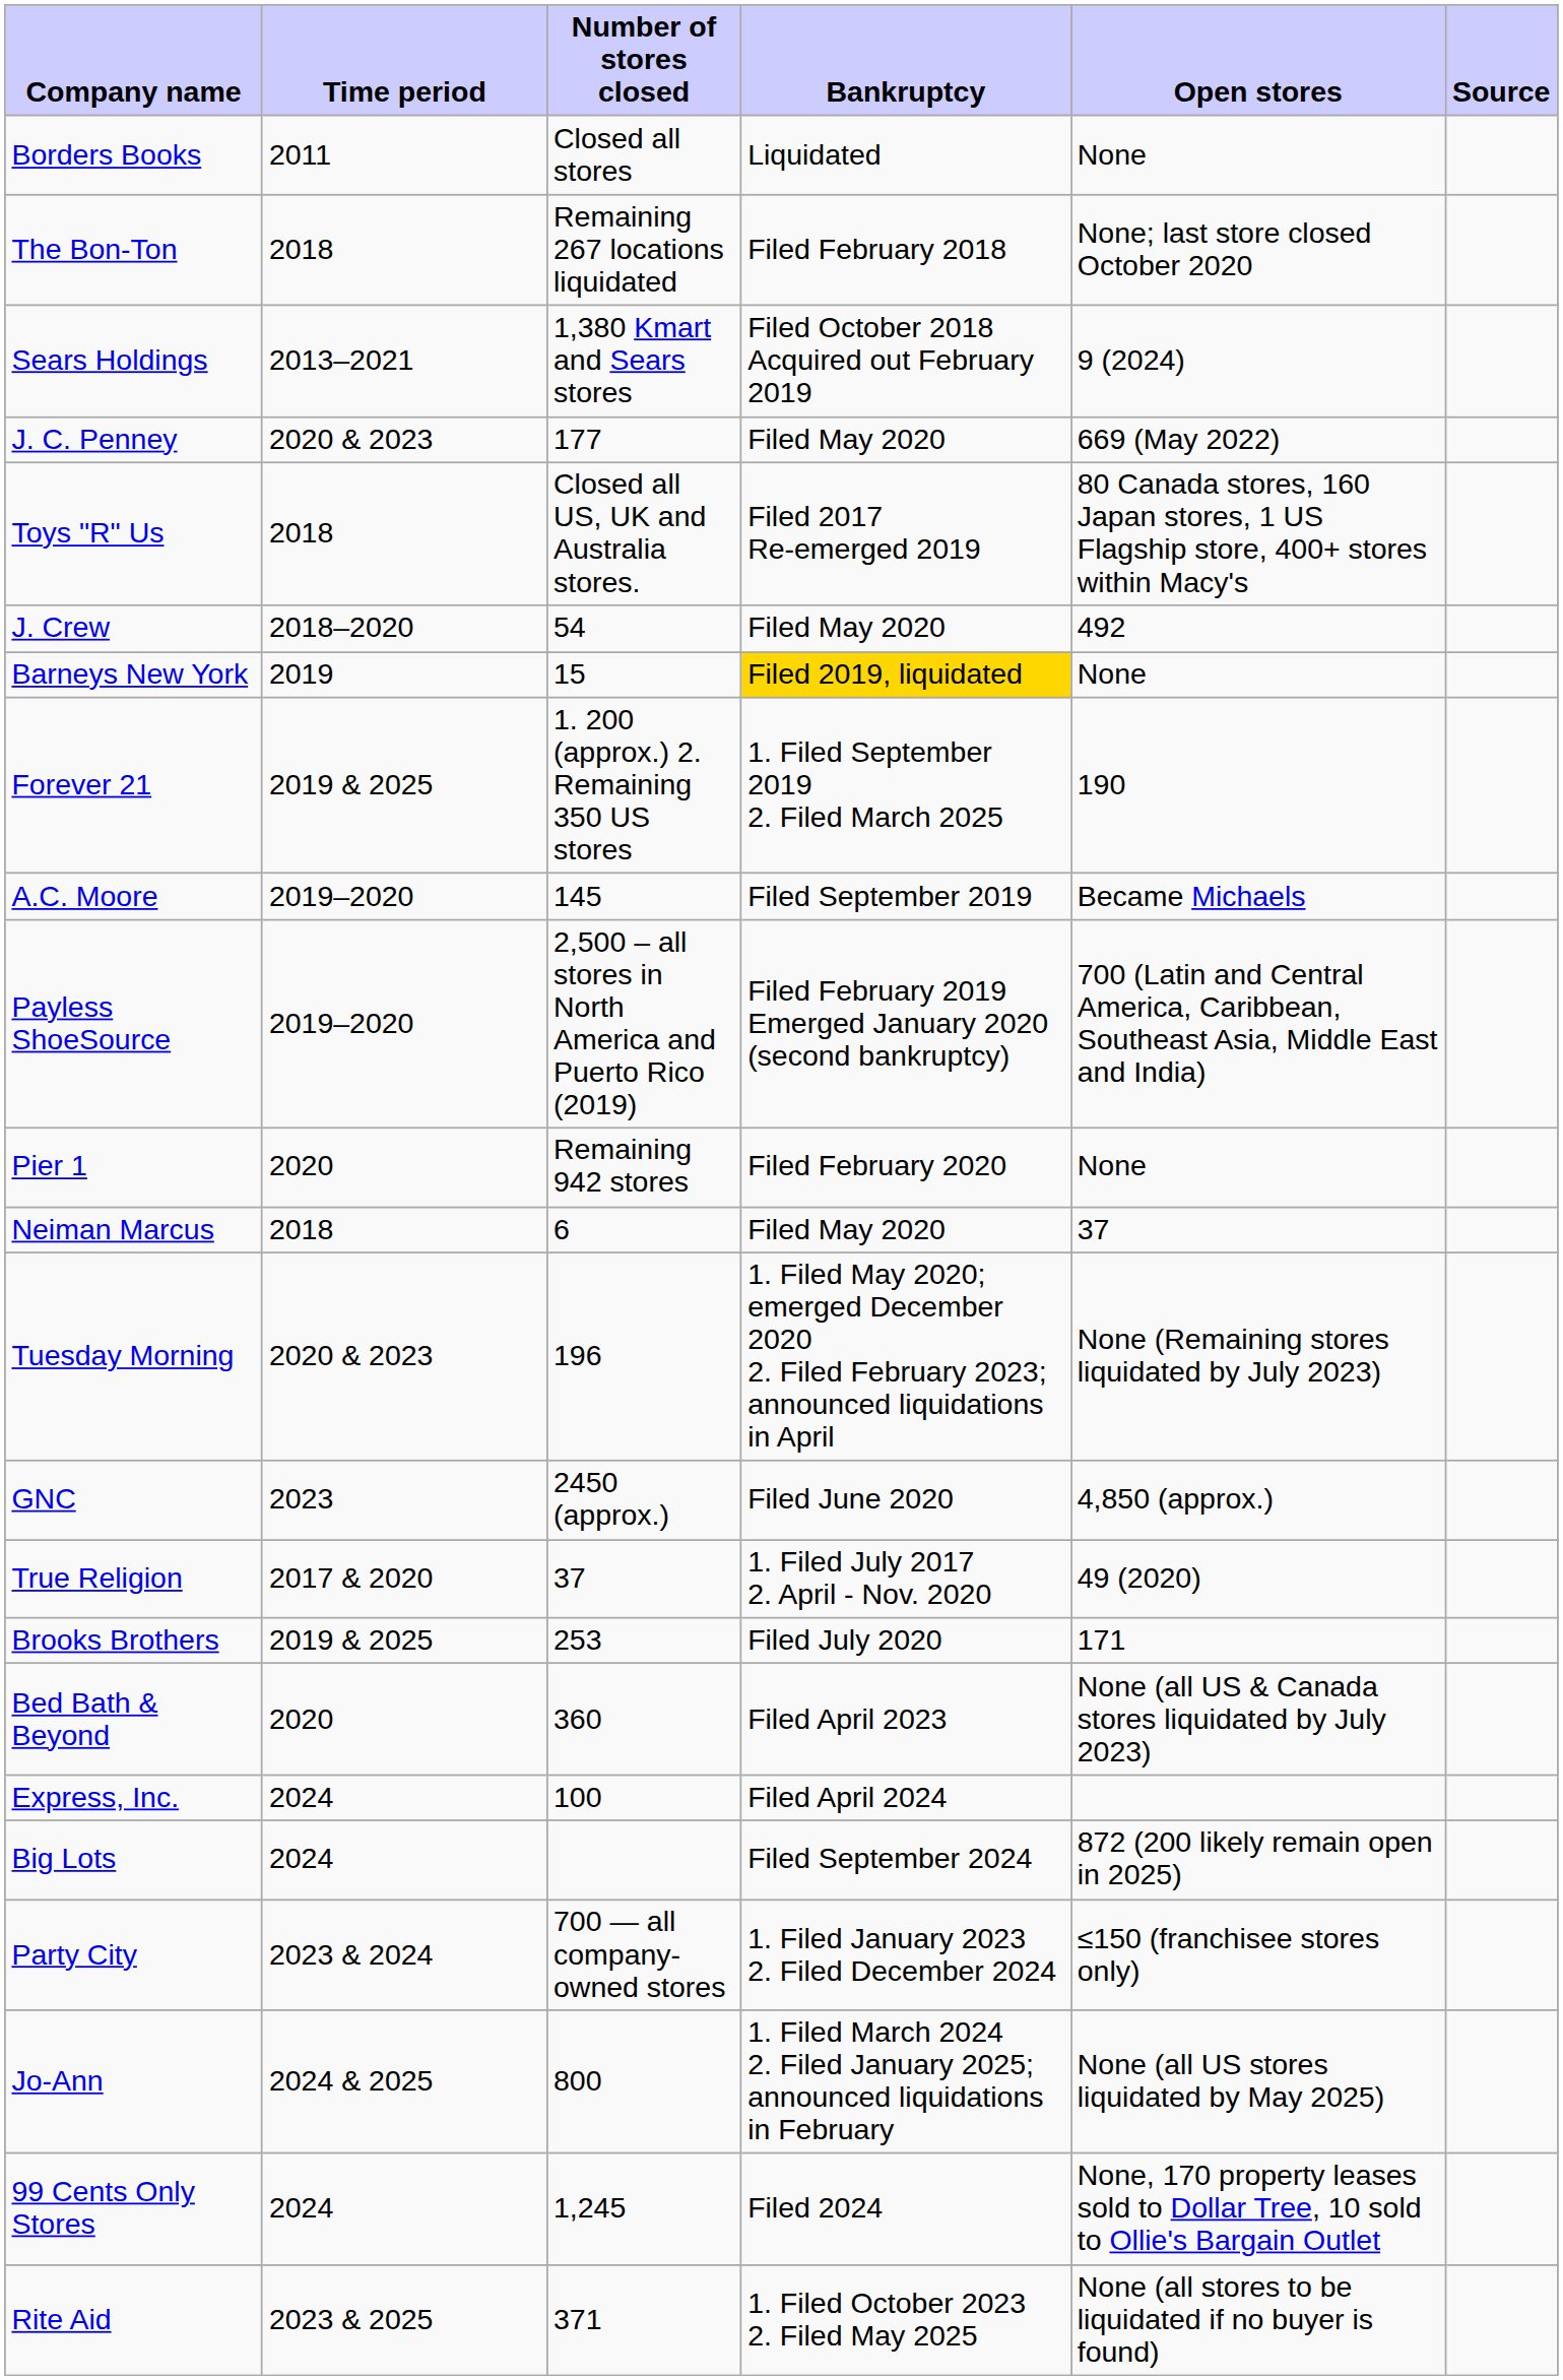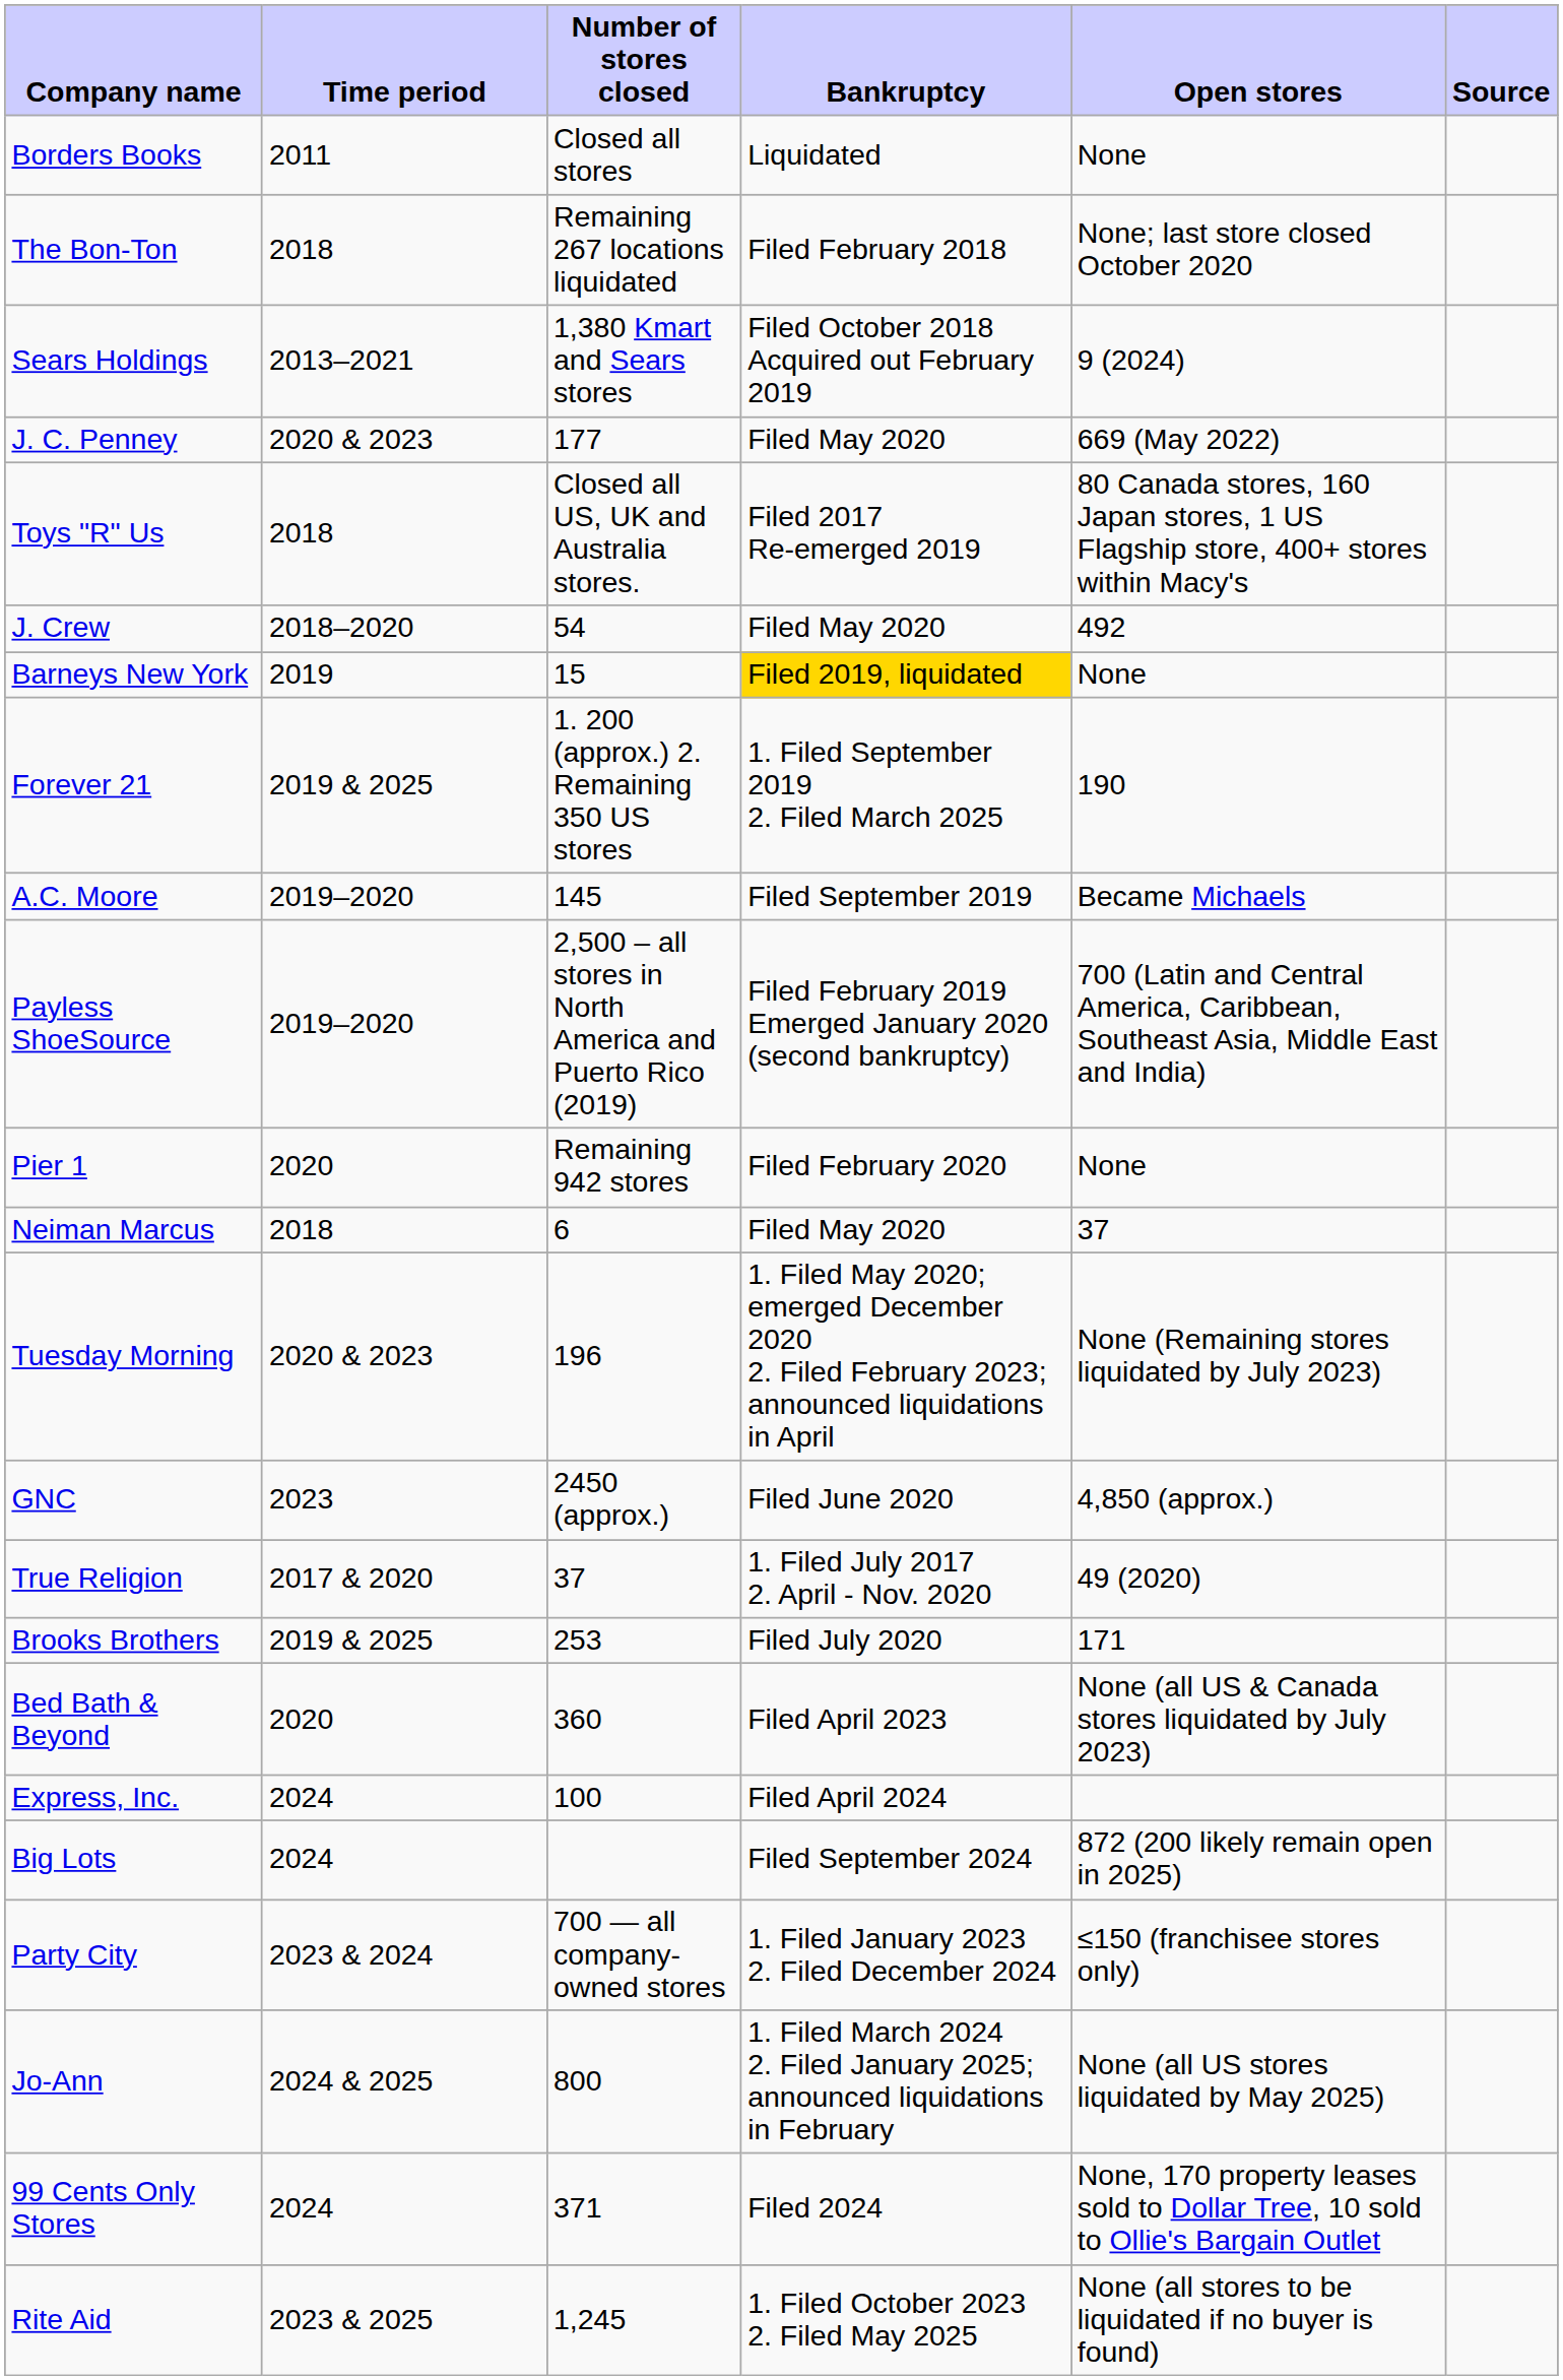 <table class="wikitable sortable">
 <tr style="text-align:center; background:#ccf; font-weight:bold; vertical-align:bottom;">
 <td style="width:135px; height:13px;">Company name</td>
 <td style="width:150px;">Time period</td>
 <td style="width:100px;">Number of stores closed</td>
 <td style="width:175px;">Bankruptcy</td>
 <td style="width:200px;">Open stores</td>
 <td style="width:45px;">Source</td>
 </tr>
 <tr>
 <td><a href='#'>Borders Books</a></td>
 <td>2011</td>
 <td>Closed all stores</td>
 <td>Liquidated</td>
 <td>None</td>
 <td></td>
 </tr>
 <tr>
 <td><a href='#'>The Bon-Ton</a></td>
 <td>2018</td>
 <td>Remaining 267 locations liquidated</td>
 <td>Filed February 2018</td>
 <td>None; last store closed October 2020</td>
 <td></td>
 </tr>
 <tr>
 <td><a href='#'>Sears Holdings</a></td>
 <td>2013–2021</td>
 <td>1,380 <a href='#'>Kmart</a> and <a href='#'>Sears</a> stores</td>
 <td>Filed October 2018<br>Acquired out February 2019</td>
 <td>9 (2024)</td>
 <td></td>
 </tr>
 <tr>
 <td><a href='#'>J. C. Penney</a></td>
 <td>2020 & 2023</td>
 <td>177</td>
 <td>Filed May 2020</td>
 <td>669 (May 2022)</td>
 <td></td>
 </tr>
 <tr>
 <td><a href='#'>Toys "R" Us</a></td>
 <td>2018</td>
 <td>Closed all US, UK and Australia stores.</td>
 <td>Filed 2017<br>Re-emerged 2019</td>
 <td>80 Canada stores, 160 Japan stores, 1 US Flagship store, 400+ stores within Macy's</td>
 <td></td>
 </tr>
 <tr>
 <td><a href='#'>J. Crew</a></td>
 <td>2018–2020</td>
 <td>54</td>
 <td>Filed May 2020</td>
 <td>492</td>
 <td></td>
 </tr>
 <tr>
 <td><a href='#'>Barneys New York</a></td>
 <td>2019</td>
 <td>15</td>
 <td style="background: gold;">Filed 2019, liquidated</td>
 <td>None</td>
 <td></td>
 </tr>
 <tr>
 <td><a href='#'>Forever 21</a></td>
 <td>2019 & 2025</td>
 <td>1. 200 (approx.) 2. Remaining 350 US stores</td>
 <td>1. Filed September 2019<br>2. Filed March 2025</td>
 <td>190</td>
 <td></td>
 </tr>
 <tr>
 <td><a href='#'>A.C. Moore</a></td>
 <td>2019–2020</td>
 <td>145</td>
 <td>Filed September 2019</td>
 <td>Became <a href='#'>Michaels</a></td>
 <td></td>
 </tr>
 <tr>
 <td><a href='#'>Payless ShoeSource</a></td>
 <td>2019–2020</td>
 <td>2,500 – all stores in North America and Puerto Rico (2019)</td>
 <td>Filed February 2019<br>Emerged January 2020 (second bankruptcy)</td>
 <td>700 (Latin and Central America, Caribbean, Southeast Asia, Middle East and India)</td>
 <td></td>
 </tr>
 <tr>
 <td><a href='#'>Pier 1</a></td>
 <td>2020</td>
 <td>Remaining 942 stores</td>
 <td>Filed February 2020</td>
 <td>None</td>
 <td></td>
 </tr>
 <tr>
 <td><a href='#'>Neiman Marcus</a></td>
 <td>2018</td>
 <td>6</td>
 <td>Filed May 2020</td>
 <td>37</td>
 <td></td>
 </tr>
 <tr>
 <td><a href='#'>Tuesday Morning</a></td>
 <td>2020 & 2023</td>
 <td>196</td>
 <td>1. Filed May 2020; emerged December 2020<br>2. Filed February 2023; announced liquidations in April</td>
 <td>None (Remaining stores liquidated by July 2023)</td>
 <td></td>
 </tr>
 <tr>
 <td><a href='#'>GNC</a></td>
 <td>2023</td>
 <td>2450 (approx.)</td>
 <td>Filed June 2020</td>
 <td>4,850 (approx.)</td>
 <td></td>
 </tr>
 <tr>
 <td><a href='#'>True Religion</a></td>
 <td>2017 & 2020</td>
 <td>37</td>
 <td>1. Filed July 2017<br>2.  April - Nov. 2020</td>
 <td>49 (2020)</td>
 <td></td>
 </tr>
 <tr>
 <td><a href='#'>Brooks Brothers</a></td>
 <td>2019 & 2025</td>
 <td>253</td>
 <td>Filed July 2020</td>
 <td>171</td>
 <td></td>
 </tr>
 <tr>
 <td><a href='#'>Bed Bath & Beyond</a></td>
 <td>2020</td>
 <td>360</td>
 <td>Filed April 2023</td>
 <td>None (all US & Canada stores liquidated by July 2023)</td>
 <td></td>
 </tr>
 <tr>
 <td><a href='#'>Express, Inc.</a></td>
 <td>2024</td>
 <td>100</td>
 <td>Filed April 2024</td>
 <td></td>
 <td></td>
 </tr>
 <tr>
 <td><a href='#'>Big Lots</a></td>
 <td>2024</td>
 <td></td>
 <td>Filed September 2024</td>
 <td>872 (200 likely remain open in 2025)</td>
 <td></td>
 </tr>
 <tr>
 <td><a href='#'>Party City</a></td>
 <td>2023 & 2024</td>
 <td>700 — all company-owned stores</td>
 <td>1. Filed January 2023<br>2. Filed December 2024</td>
 <td>≤150 (franchisee stores only)</td>
 <td></td>
 </tr>
 <tr>
 <td><a href='#'>Jo-Ann</a></td>
 <td>2024 & 2025</td>
 <td>800</td>
 <td>1. Filed March 2024<br>2. Filed January 2025; announced liquidations in February</td>
 <td>None (all US stores liquidated by May 2025)</td>
 <td></td>
 </tr>
 <tr>
 <td><a href='#'>99 Cents Only Stores</a></td>
 <td>2024</td>
-<td>1,245</td>
+<td>371</td>
 <td>Filed 2024</td>
 <td>None, 170 property leases sold to <a href='#'>Dollar Tree</a>, 10 sold to <a href='#'>Ollie's Bargain Outlet</a></td>
 <td></td>
 </tr>
 <tr>
 <td><a href='#'>Rite Aid</a></td>
 <td>2023 & 2025</td>
-<td>371</td>
+<td>1,245</td>
 <td>1. Filed October 2023<br>2. Filed May 2025</td>
 <td>None (all stores to be liquidated if no buyer is found)</td>
 <td></td>
 </tr>
 </table>
